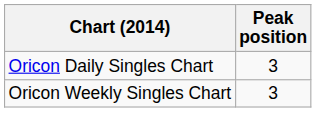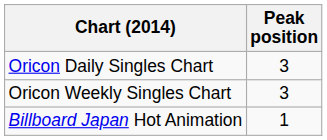 <table class="wikitable sortable" border="1">
 <tr>
 <th>Chart (2014)</th>
 <th>Peak<br>position</th>
 </tr>
 <tr>
 <td><a href='#'>Oricon</a> Daily Singles Chart</td>
 <td style="text-align:center;">3</td>
 </tr>
 <tr>
 <td>Oricon Weekly Singles Chart</td>
 <td style="text-align:center;">3<br></td>
 </tr>
+<tr>
+<td><em><a href='#'>Billboard Japan</a></em> Hot Animation</td>
+<td style="text-align:center;">1</td>
+</tr>
 </table>
